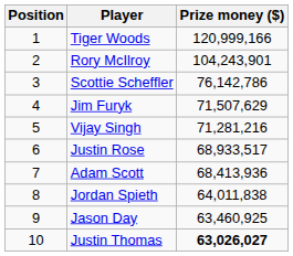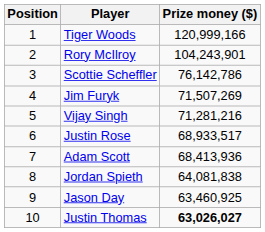 <table class="wikitable">
 <tr>
 <th>Position</th>
 <th>Player</th>
 <th>Prize money ($)</th>
 </tr>
 <tr>
 <td align=center>1</td>
 <td> <a href='#'>Tiger Woods</a></td>
 <td align=center>120,999,166</td>
 </tr>
 <tr>
 <td align=center>2</td>
 <td> <a href='#'>Rory McIlroy</a></td>
 <td align=center>104,243,901</td>
 </tr>
 <tr>
 <td align=center>3</td>
 <td> <a href='#'>Scottie Scheffler</a></td>
 <td align=center>76,142,786</td>
 </tr>
 <tr>
 <td align=center>4</td>
 <td> <a href='#'>Jim Furyk</a></td>
-<td align=center>71,507,629</td>
+<td align=center>71,507,269</td>
 </tr>
 <tr>
 <td align=center>5</td>
 <td> <a href='#'>Vijay Singh</a></td>
 <td align=center>71,281,216</td>
 </tr>
 <tr>
 <td align=center>6</td>
 <td> <a href='#'>Justin Rose</a></td>
 <td align=center>68,933,517</td>
 </tr>
 <tr>
 <td align=center>7</td>
 <td> <a href='#'>Adam Scott</a></td>
 <td align=center>68,413,936</td>
 </tr>
 <tr>
 <td align=center>8</td>
 <td> <a href='#'>Jordan Spieth</a></td>
-<td align=center>64,011,838</td>
+<td align=center>64,081,838</td>
 </tr>
 <tr>
 <td align=center>9</td>
 <td> <a href='#'>Jason Day</a></td>
 <td align=center>63,460,925</td>
 </tr>
 <tr>
 <td align=center>10</td>
 <td> <a href='#'>Justin Thomas</a></td>
 <td align=center><strong>63,026,027</strong></td>
 </tr>
 </table>
